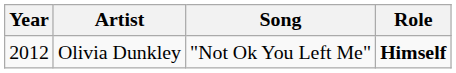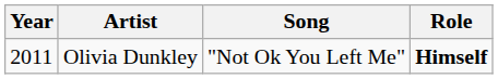 <table class="wikitable sortable">
 <tr>
 <th>Year</th>
 <th>Artist</th>
 <th>Song</th>
 <th>Role</th>
 </tr>
 <tr>
-<td>2012</td>
+<td>2011</td>
 <td>Olivia Dunkley</td>
 <td>"Not Ok You Left Me"</td>
 <td><strong>Himself</strong></td>
 </tr>
 </table>
